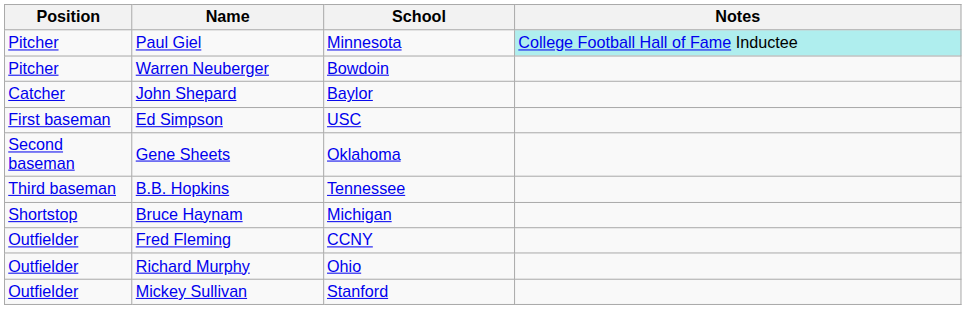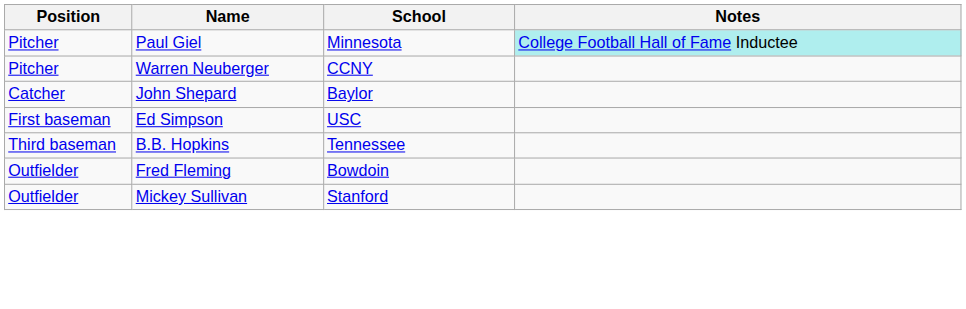 <table class="wikitable sortable" style="width:75%;">
 <tr>
 <th width=10%>Position</th>
 <th width=15%>Name</th>
 <th width=15%>School</th>
 <th width=35% class="unsortable">Notes</th>
 </tr>
 <tr>
 <td><a href='#'>Pitcher</a></td>
 <td><a href='#'>Paul Giel</a></td>
 <td><a href='#'>Minnesota</a></td>
 <td style="background: paleturquoise;"><a href='#'>College Football Hall of Fame</a> Inductee</td>
 </tr>
 <tr>
 <td><a href='#'>Pitcher</a></td>
 <td><a href='#'>Warren Neuberger</a></td>
-<td><a href='#'>Bowdoin</a></td>
+<td><a href='#'>CCNY</a></td>
 <td></td>
 </tr>
 <tr>
 <td><a href='#'>Catcher</a></td>
 <td><a href='#'>John Shepard</a></td>
 <td><a href='#'>Baylor</a></td>
 <td></td>
 </tr>
 <tr>
 <td><a href='#'>First baseman</a></td>
 <td><a href='#'>Ed Simpson</a></td>
 <td><a href='#'>USC</a></td>
 <td></td>
 </tr>
 <tr>
-<td><a href='#'>Second baseman</a></td>
-<td><a href='#'>Gene Sheets</a></td>
-<td><a href='#'>Oklahoma</a></td>
-<td></td>
-</tr>
-<tr>
 <td><a href='#'>Third baseman</a></td>
 <td><a href='#'>B.B. Hopkins</a></td>
 <td><a href='#'>Tennessee</a></td>
 <td></td>
 </tr>
 <tr>
-<td><a href='#'>Shortstop</a></td>
-<td><a href='#'>Bruce Haynam</a></td>
-<td><a href='#'>Michigan</a></td>
-<td></td>
-</tr>
-<tr>
 <td><a href='#'>Outfielder</a></td>
 <td><a href='#'>Fred Fleming</a></td>
-<td><a href='#'>CCNY</a></td>
-<td></td>
-</tr>
-<tr>
-<td><a href='#'>Outfielder</a></td>
-<td><a href='#'>Richard Murphy</a></td>
-<td><a href='#'>Ohio</a></td>
+<td><a href='#'>Bowdoin</a></td>
 <td></td>
 </tr>
 <tr>
 <td><a href='#'>Outfielder</a></td>
 <td><a href='#'>Mickey Sullivan</a></td>
 <td><a href='#'>Stanford</a></td>
 <td></td>
 </tr>
 </table>
